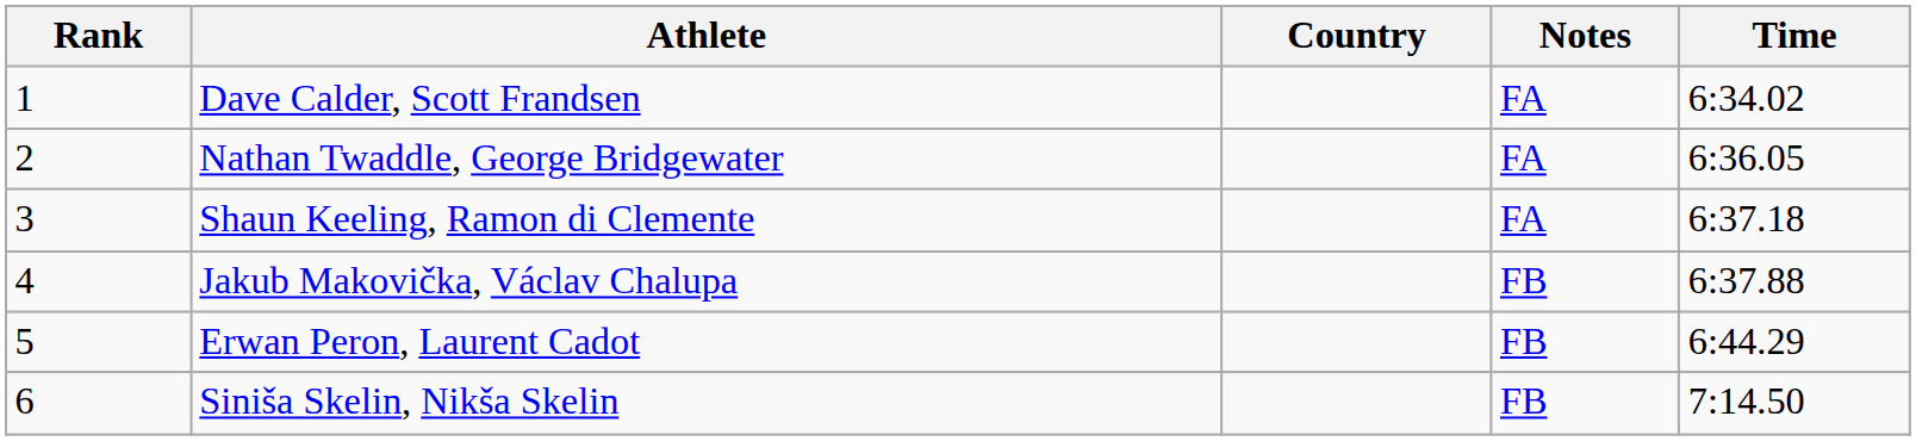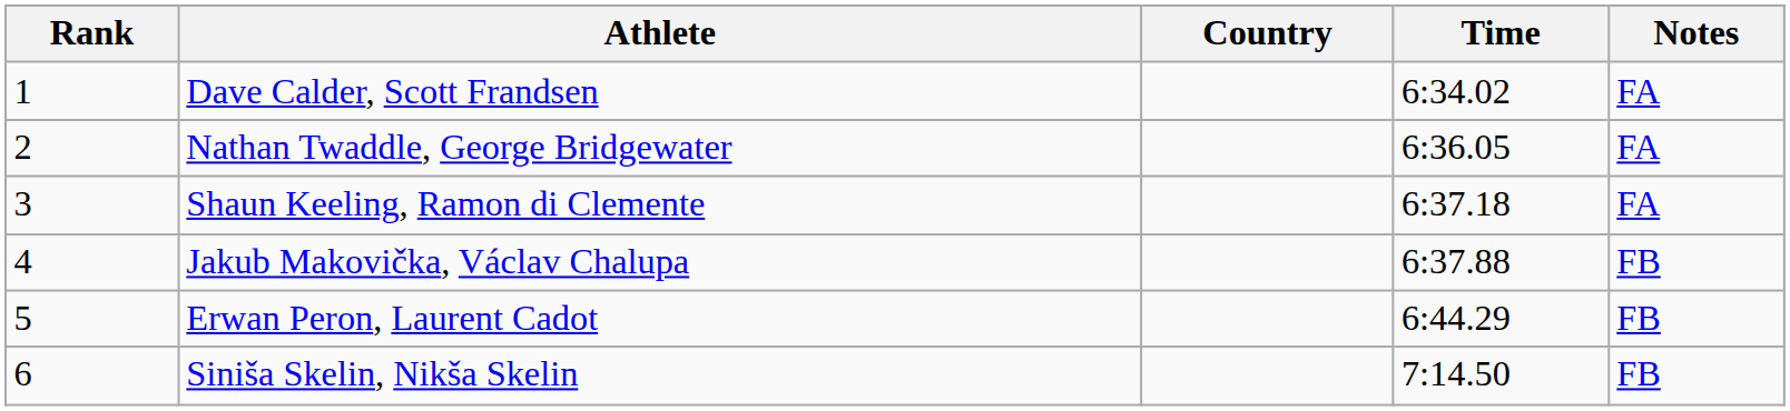 <table class="wikitable sortable" width=50%>
 <tr>
 <th>Rank</th>
 <th>Athlete</th>
 <th>Country</th>
+<th>Time</th>
 <th>Notes</th>
-<th>Time</th>
 </tr>
 <tr>
 <td>1</td>
 <td><a href='#'>Dave Calder</a>, <a href='#'>Scott Frandsen</a></td>
 <td></td>
+<td>6:34.02</td>
 <td><a href='#'>FA</a></td>
-<td>6:34.02</td>
 </tr>
 <tr>
 <td>2</td>
 <td><a href='#'>Nathan Twaddle</a>, <a href='#'>George Bridgewater</a></td>
 <td></td>
+<td>6:36.05</td>
 <td><a href='#'>FA</a></td>
-<td>6:36.05</td>
 </tr>
 <tr>
 <td>3</td>
 <td><a href='#'>Shaun Keeling</a>, <a href='#'>Ramon di Clemente</a></td>
 <td></td>
+<td>6:37.18</td>
 <td><a href='#'>FA</a></td>
-<td>6:37.18</td>
 </tr>
 <tr>
 <td>4</td>
 <td><a href='#'>Jakub Makovička</a>, <a href='#'>Václav Chalupa</a></td>
 <td></td>
+<td>6:37.88</td>
 <td><a href='#'>FB</a></td>
-<td>6:37.88</td>
 </tr>
 <tr>
 <td>5</td>
 <td><a href='#'>Erwan Peron</a>, <a href='#'>Laurent Cadot</a></td>
 <td></td>
+<td>6:44.29</td>
 <td><a href='#'>FB</a></td>
-<td>6:44.29</td>
 </tr>
 <tr>
 <td>6</td>
 <td><a href='#'>Siniša Skelin</a>, <a href='#'>Nikša Skelin</a></td>
 <td></td>
+<td>7:14.50</td>
 <td><a href='#'>FB</a></td>
-<td>7:14.50</td>
 </tr>
 </table>
